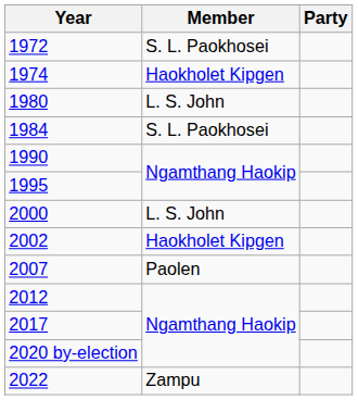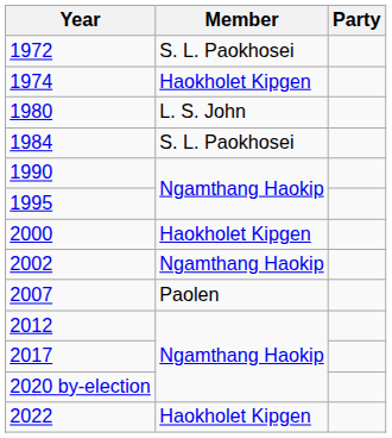 <table class="wikitable sortable">
 <tr>
 <th>Year</th>
 <th>Member</th>
 <th colspan="2">Party</th>
 </tr>
 <tr>
 <td><a href='#'>1972</a></td>
 <td>S. L. Paokhosei</td>
 <td></td>
 </tr>
 <tr>
 <td><a href='#'>1974</a></td>
 <td><a href='#'>Haokholet Kipgen</a></td>
 <td></td>
 </tr>
 <tr>
 <td><a href='#'>1980</a></td>
 <td>L. S. John</td>
 <td></td>
 </tr>
 <tr>
 <td><a href='#'>1984</a></td>
 <td>S. L. Paokhosei</td>
 <td></td>
 </tr>
 <tr>
 <td><a href='#'>1990</a></td>
 <td rowspan=2><a href='#'>Ngamthang Haokip</a></td>
 <td></td>
 </tr>
 <tr>
 <td><a href='#'>1995</a></td>
 </tr>
 <tr>
 <td><a href='#'>2000</a></td>
-<td>L. S. John</td>
+<td><a href='#'>Haokholet Kipgen</a></td>
 <td></td>
 </tr>
 <tr>
 <td><a href='#'>2002</a></td>
-<td><a href='#'>Haokholet Kipgen</a></td>
+<td><a href='#'>Ngamthang Haokip</a></td>
 <td></td>
 </tr>
 <tr>
 <td><a href='#'>2007</a></td>
 <td>Paolen</td>
 <td></td>
 </tr>
 <tr>
 <td><a href='#'>2012</a></td>
 <td rowspan=3><a href='#'>Ngamthang Haokip</a></td>
 <td></td>
 </tr>
 <tr>
 <td><a href='#'>2017</a></td>
 </tr>
 <tr>
 <td><a href='#'>2020 by-election</a></td>
 <td></td>
 </tr>
 <tr>
 <td><a href='#'>2022</a></td>
-<td>Zampu</td>
+<td><a href='#'>Haokholet Kipgen</a></td>
 <td></td>
 </tr>
 </table>
